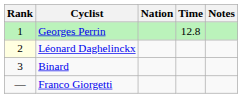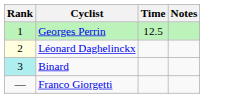 <table class="wikitable sortable" style="text-align:center">
 <tr>
 <th>Rank</th>
 <th>Cyclist</th>
-<th>Nation</th>
 <th>Time</th>
 <th>Notes</th>
 </tr>
 <tr bgcolor=bbf3bb>
 <td>1</td>
 <td align=left><a href='#'>Georges Perrin</a></td>
-<td align=left></td>
-<td>12.8</td>
+<td>12.5</td>
 <td></td>
 </tr>
 <tr>
 <td style="background: lightyellow;">2</td>
 <td align=left><a href='#'>Léonard Daghelinckx</a></td>
-<td align=left></td>
 <td></td>
 <td></td>
 </tr>
 <tr>
-<td>3</td>
+<td style="background: paleturquoise;">3</td>
 <td align=left><a href='#'>Binard</a></td>
-<td align=left></td>
 <td></td>
 <td></td>
 </tr>
 <tr>
 <td data-sort-value=4>—</td>
 <td align=left><a href='#'>Franco Giorgetti</a></td>
-<td align=left></td>
 <td data-sort-value=99.9></td>
 <td></td>
 </tr>
 </table>
